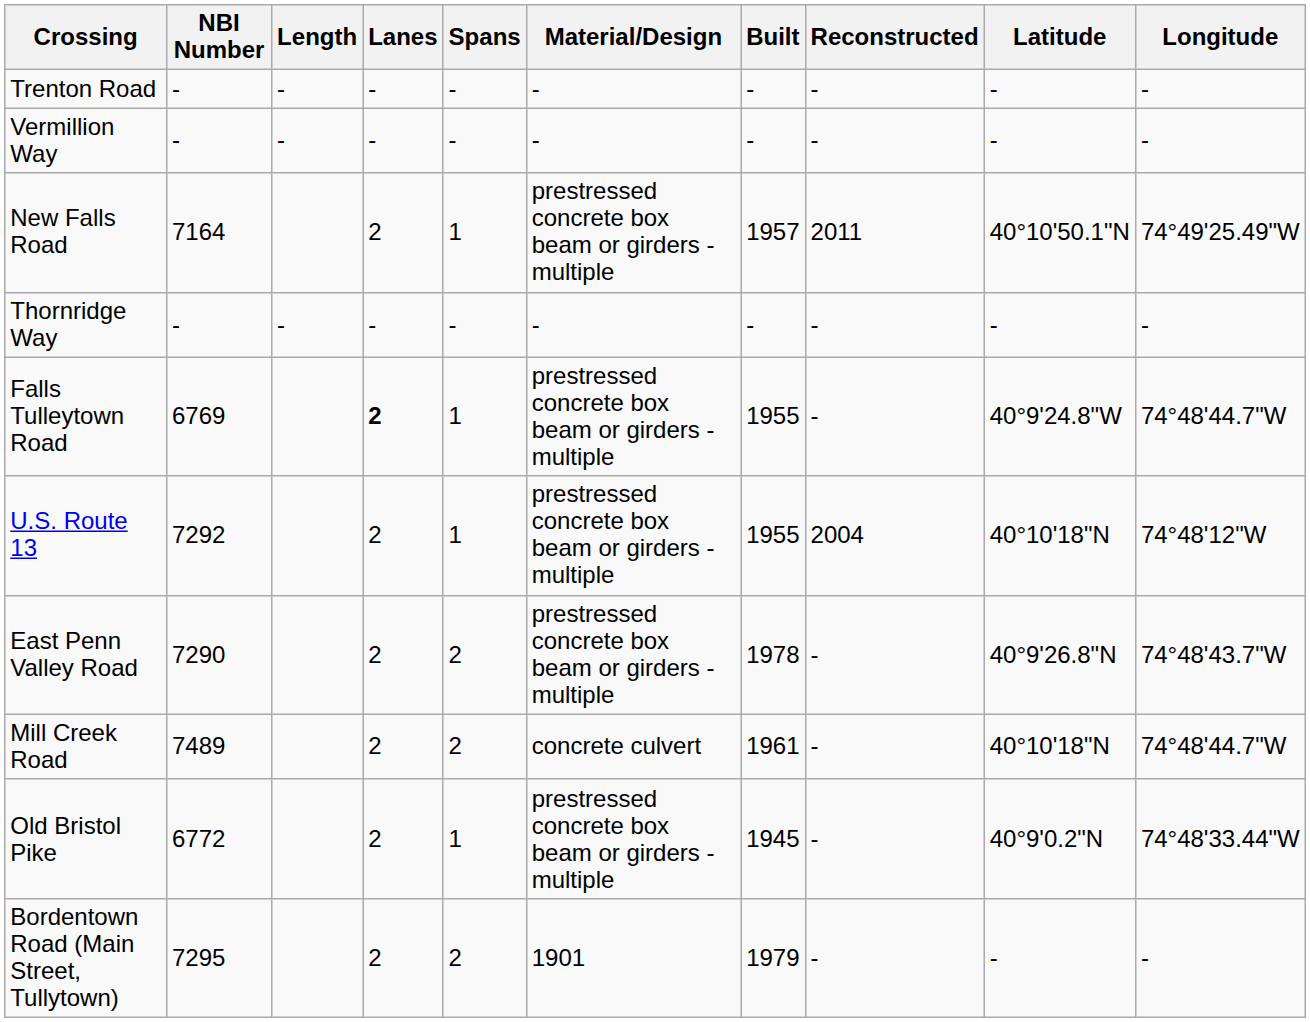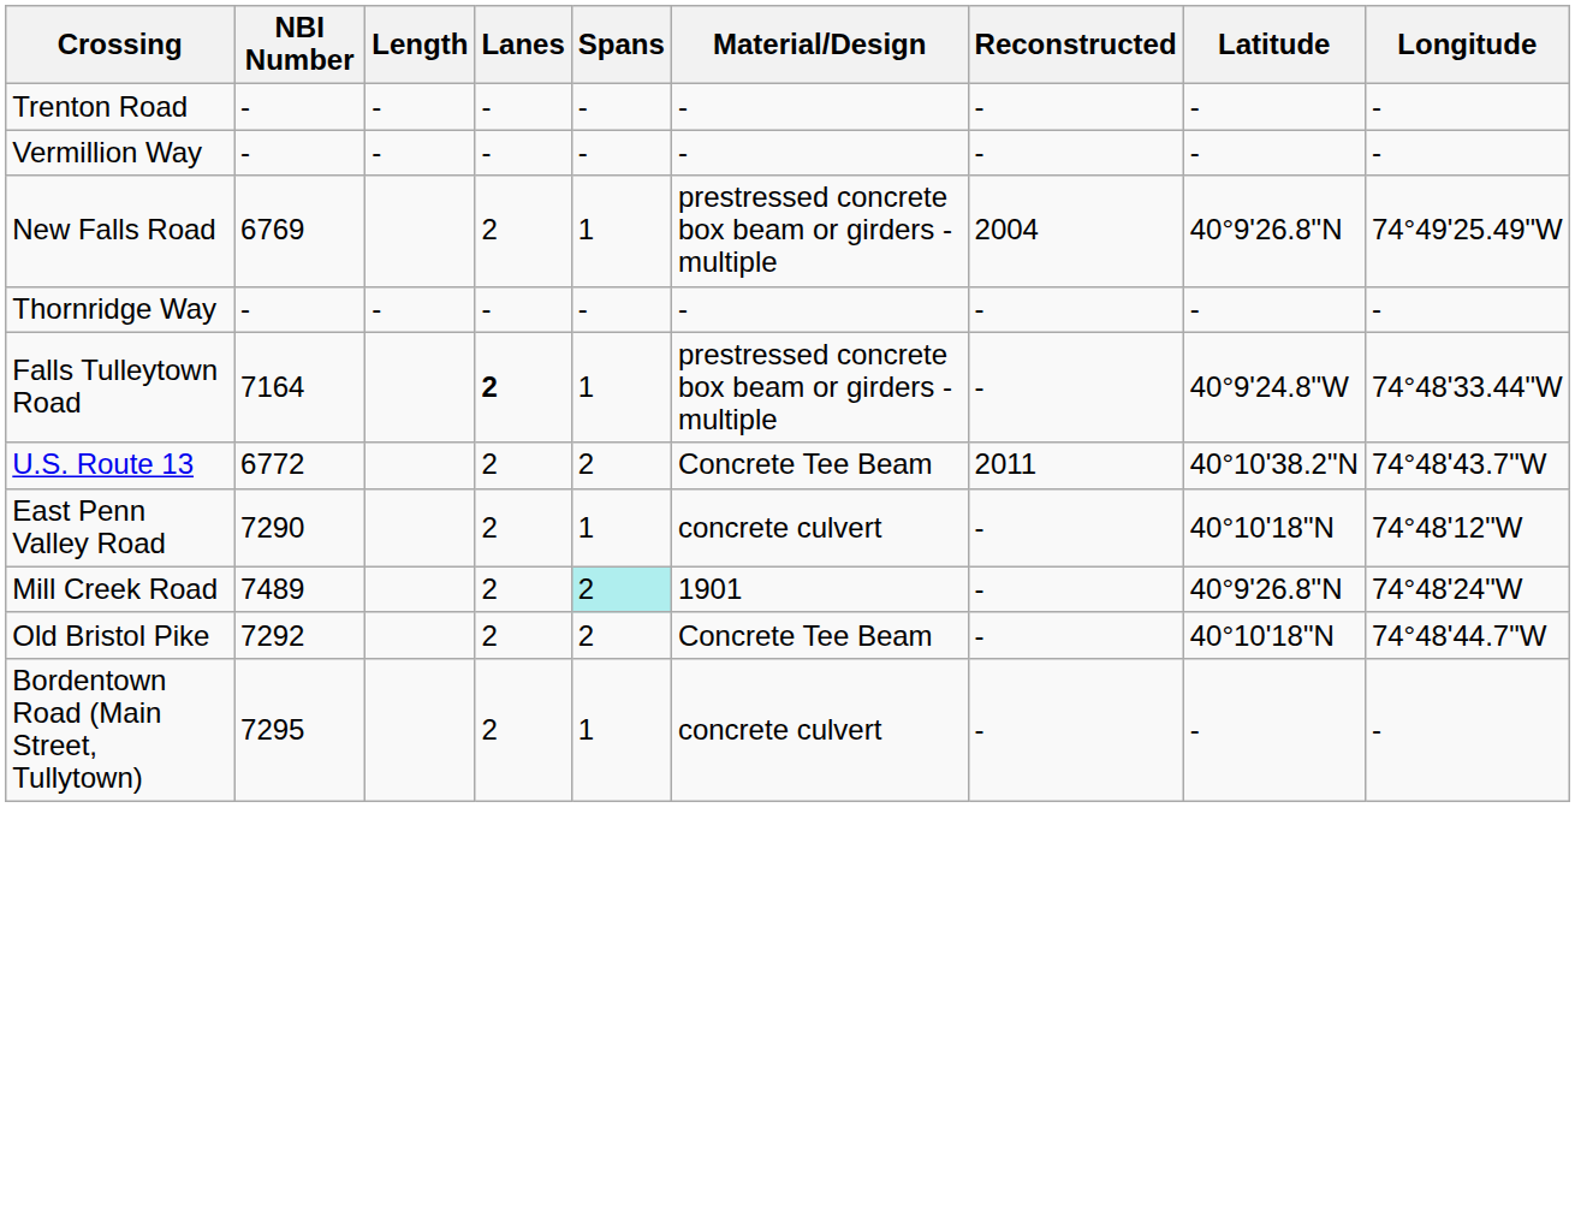 <table class="wikitable">
 <tr>
 <th>Crossing</th>
 <th>NBI Number</th>
 <th>Length</th>
 <th>Lanes</th>
 <th>Spans</th>
 <th>Material/Design</th>
-<th>Built</th>
 <th>Reconstructed</th>
 <th>Latitude</th>
 <th>Longitude</th>
 </tr>
 <tr>
 <td>Trenton Road</td>
-<td>-</td>
 <td>-</td>
 <td>-</td>
 <td>-</td>
 <td>-</td>
 <td>-</td>
 <td>-</td>
 <td>-</td>
 <td>-</td>
 </tr>
 <tr>
 <td>Vermillion Way</td>
 <td>-</td>
 <td>-</td>
 <td>-</td>
 <td>-</td>
 <td>-</td>
 <td>-</td>
 <td>-</td>
 <td>-</td>
-<td>-</td>
 </tr>
 <tr>
 <td>New Falls Road</td>
-<td>7164</td>
+<td>6769</td>
 <td></td>
 <td>2</td>
 <td>1</td>
 <td>prestressed concrete box beam or girders - multiple</td>
-<td>1957</td>
-<td>2011</td>
-<td>40°10'50.1"N</td>
+<td>2004</td>
+<td>40°9'26.8"N</td>
 <td>74°49'25.49"W</td>
 </tr>
 <tr>
 <td>Thornridge Way</td>
 <td>-</td>
 <td>-</td>
 <td>-</td>
 <td>-</td>
 <td>-</td>
 <td>-</td>
 <td>-</td>
 <td>-</td>
-<td>-</td>
 </tr>
 <tr>
 <td>Falls Tulleytown Road</td>
-<td>6769</td>
+<td>7164</td>
 <td></td>
 <td><strong>2</strong></td>
 <td>1</td>
 <td>prestressed concrete box beam or girders - multiple</td>
-<td>1955</td>
 <td>-</td>
 <td>40°9'24.8"W</td>
-<td>74°48'44.7"W</td>
+<td>74°48'33.44"W</td>
 </tr>
 <tr>
 <td><a href='#'>U.S. Route 13</a></td>
-<td>7292</td>
+<td>6772</td>
 <td></td>
 <td>2</td>
-<td>1</td>
-<td>prestressed concrete box beam or girders - multiple</td>
-<td>1955</td>
-<td>2004</td>
-<td>40°10'18"N</td>
-<td>74°48'12"W</td>
+<td>2</td>
+<td>Concrete Tee Beam</td>
+<td>2011</td>
+<td>40°10'38.2"N</td>
+<td>74°48'43.7"W</td>
 </tr>
 <tr>
 <td>East Penn Valley Road</td>
 <td>7290</td>
 <td></td>
 <td>2</td>
-<td>2</td>
-<td>prestressed concrete box beam or girders - multiple</td>
-<td>1978</td>
+<td>1</td>
+<td>concrete culvert</td>
 <td>-</td>
-<td>40°9'26.8"N</td>
-<td>74°48'43.7"W</td>
+<td>40°10'18"N</td>
+<td>74°48'12"W</td>
 </tr>
 <tr>
 <td>Mill Creek Road</td>
 <td>7489</td>
 <td></td>
 <td>2</td>
+<td style="background: paleturquoise;">2</td>
+<td>1901</td>
+<td>-</td>
+<td>40°9'26.8"N</td>
+<td>74°48'24"W</td>
+</tr>
+<tr>
+<td>Old Bristol Pike</td>
+<td>7292</td>
+<td></td>
 <td>2</td>
-<td>concrete culvert</td>
-<td>1961</td>
+<td>2</td>
+<td>Concrete Tee Beam</td>
 <td>-</td>
 <td>40°10'18"N</td>
 <td>74°48'44.7"W</td>
-</tr>
-<tr>
-<td>Old Bristol Pike</td>
-<td>6772</td>
-<td></td>
-<td>2</td>
-<td>1</td>
-<td>prestressed concrete box beam or girders - multiple</td>
-<td>1945</td>
-<td>-</td>
-<td>40°9'0.2"N</td>
-<td>74°48'33.44"W</td>
 </tr>
 <tr>
 <td>Bordentown Road (Main Street, Tullytown)</td>
 <td>7295</td>
 <td></td>
 <td>2</td>
-<td>2</td>
-<td>1901</td>
-<td>1979</td>
+<td>1</td>
+<td>concrete culvert</td>
 <td>-</td>
 <td>-</td>
 <td>-</td>
 </tr>
 </table>
